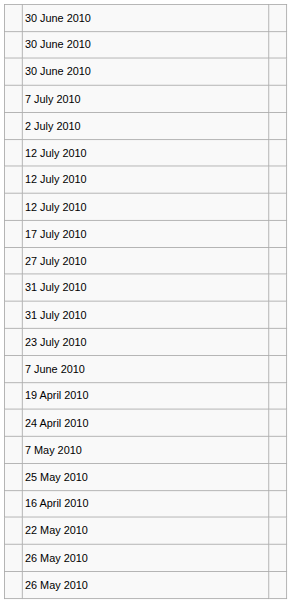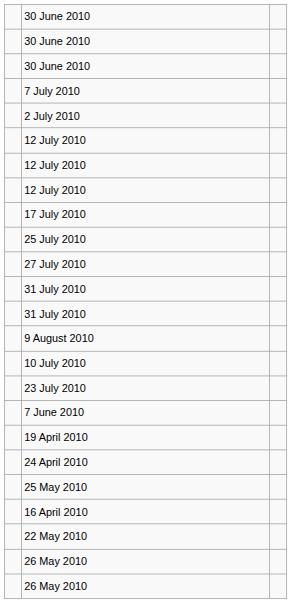 <table class="wikitable" style="font-size: 80%; float: left; width: 26em; margin-right: 1em; height: 700px">
 <tr>
 <td></td>
 <td>30 June 2010</td>
 <td></td>
 </tr>
 <tr>
 <td></td>
 <td>30 June 2010</td>
 <td></td>
 </tr>
 <tr>
 <td></td>
 <td>30 June 2010</td>
 <td></td>
 </tr>
 <tr>
 <td></td>
 <td>7 July 2010</td>
 <td></td>
 </tr>
 <tr>
 <td></td>
 <td>2 July 2010</td>
 <td></td>
 </tr>
 <tr>
 <td></td>
 <td>12 July 2010</td>
 <td></td>
 </tr>
 <tr>
 <td></td>
 <td>12 July 2010</td>
 <td></td>
 </tr>
 <tr>
 <td></td>
 <td>12 July 2010</td>
 <td></td>
 </tr>
 <tr>
 <td></td>
 <td>17 July 2010</td>
 <td></td>
 </tr>
 <tr>
 <td></td>
+<td>25 July 2010</td>
+<td></td>
+</tr>
+<tr>
+<td></td>
 <td>27 July 2010</td>
 <td></td>
 </tr>
 <tr>
 <td></td>
 <td>31 July 2010</td>
 <td></td>
 </tr>
 <tr>
 <td></td>
 <td>31 July 2010</td>
+<td></td>
+</tr>
+<tr>
+<td></td>
+<td>9 August 2010</td>
+<td></td>
+</tr>
+<tr>
+<td></td>
+<td>10 July 2010</td>
 <td></td>
 </tr>
 <tr>
 <td></td>
 <td>23 July 2010</td>
 <td></td>
 </tr>
 <tr>
 <td></td>
 <td>7 June 2010</td>
 <td></td>
 </tr>
 <tr>
 <td></td>
 <td>19 April 2010</td>
 <td></td>
 </tr>
 <tr>
 <td></td>
 <td>24 April 2010</td>
-<td></td>
-</tr>
-<tr>
-<td></td>
-<td>7 May 2010</td>
 <td></td>
 </tr>
 <tr>
 <td></td>
 <td>25 May 2010</td>
 <td></td>
 </tr>
 <tr>
 <td></td>
 <td>16 April 2010</td>
 <td></td>
 </tr>
 <tr>
 <td></td>
 <td>22 May 2010</td>
 <td></td>
 </tr>
 <tr>
 <td></td>
 <td>26 May 2010</td>
 <td></td>
 </tr>
 <tr>
 <td></td>
 <td>26 May 2010</td>
 <td></td>
 </tr>
 </table>
